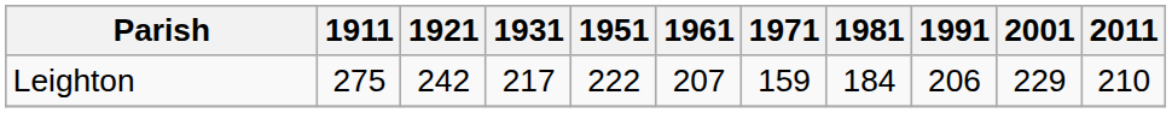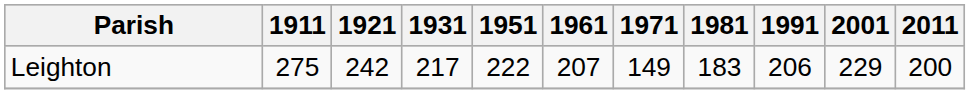 <table class="wikitable" style="text-align:center;">
 <tr>
 <th width="150">Parish<br></th>
 <th width="30">1911<br></th>
 <th width="30">1921<br></th>
 <th width="30">1931<br></th>
 <th width="30">1951<br></th>
 <th width="30">1961<br></th>
 <th width="30">1971<br></th>
 <th width="30">1981<br></th>
 <th width="30">1991<br></th>
 <th width="30">2001<br></th>
 <th width="30">2011 <br></th>
 </tr>
 <tr>
 <td align=left>Leighton</td>
 <td align="center">275</td>
 <td align="center">242</td>
 <td align="center">217</td>
 <td align="center">222</td>
 <td align="center">207</td>
-<td align="center">159</td>
-<td align="center">184</td>
+<td align="center">149</td>
+<td align="center">183</td>
 <td align="center">206</td>
 <td align="center">229</td>
-<td align="center">210</td>
+<td align="center">200</td>
 </tr>
 <tr>
 </tr>
 </table>
